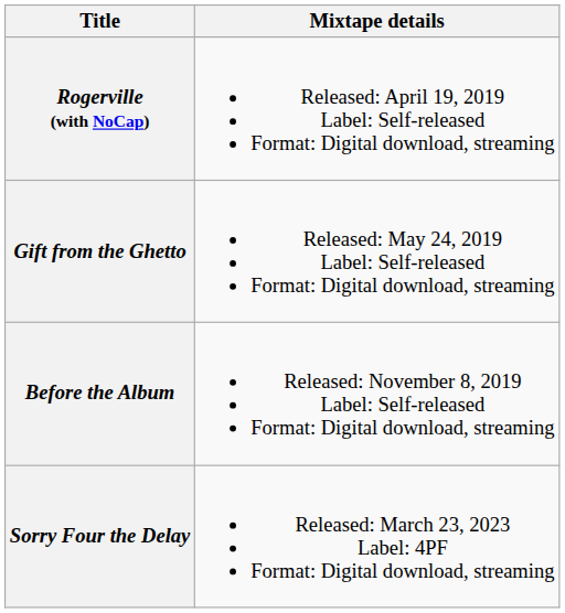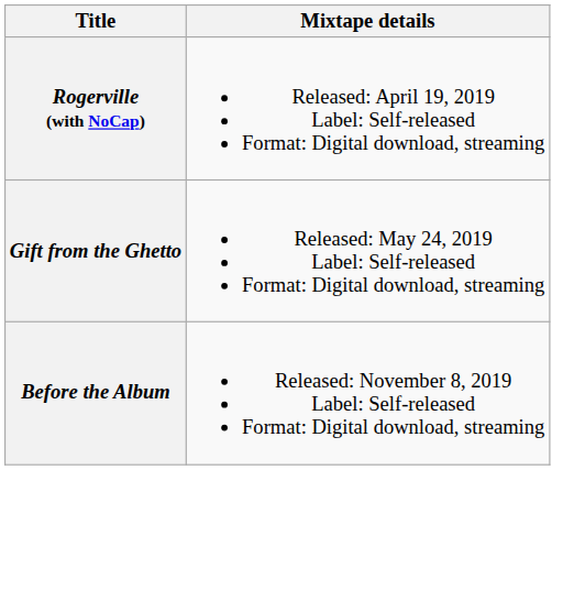 <table class="wikitable plainrowheaders" style="text-align:center;">
 <tr>
 <th scope="col">Title</th>
 <th scope="col">Mixtape details</th>
 </tr>
 <tr>
 <th scope="row"><em>Rogerville</em><br><small>(with <a href='#'>NoCap</a>)</small></th>
 <td><br><ul><li>Released: April 19, 2019</li><li>Label: Self-released</li><li>Format: Digital download, streaming</li></ul></td>
 </tr>
 <tr>
 <th scope="row"><em>Gift from the Ghetto</em></th>
 <td><br><ul><li>Released: May 24, 2019</li><li>Label: Self-released</li><li>Format: Digital download, streaming</li></ul></td>
 </tr>
 <tr>
 <th scope="row"><em>Before the Album</em></th>
 <td><br><ul><li>Released: November 8, 2019</li><li>Label: Self-released</li><li>Format: Digital download, streaming</li></ul></td>
 </tr>
-<tr>
-<th scope="row"><em>Sorry Four the Delay</em></th>
-<td><br><ul><li>Released: March 23, 2023</li><li>Label: 4PF</li><li>Format: Digital download, streaming</li></ul></td>
-</tr>
 </table>
